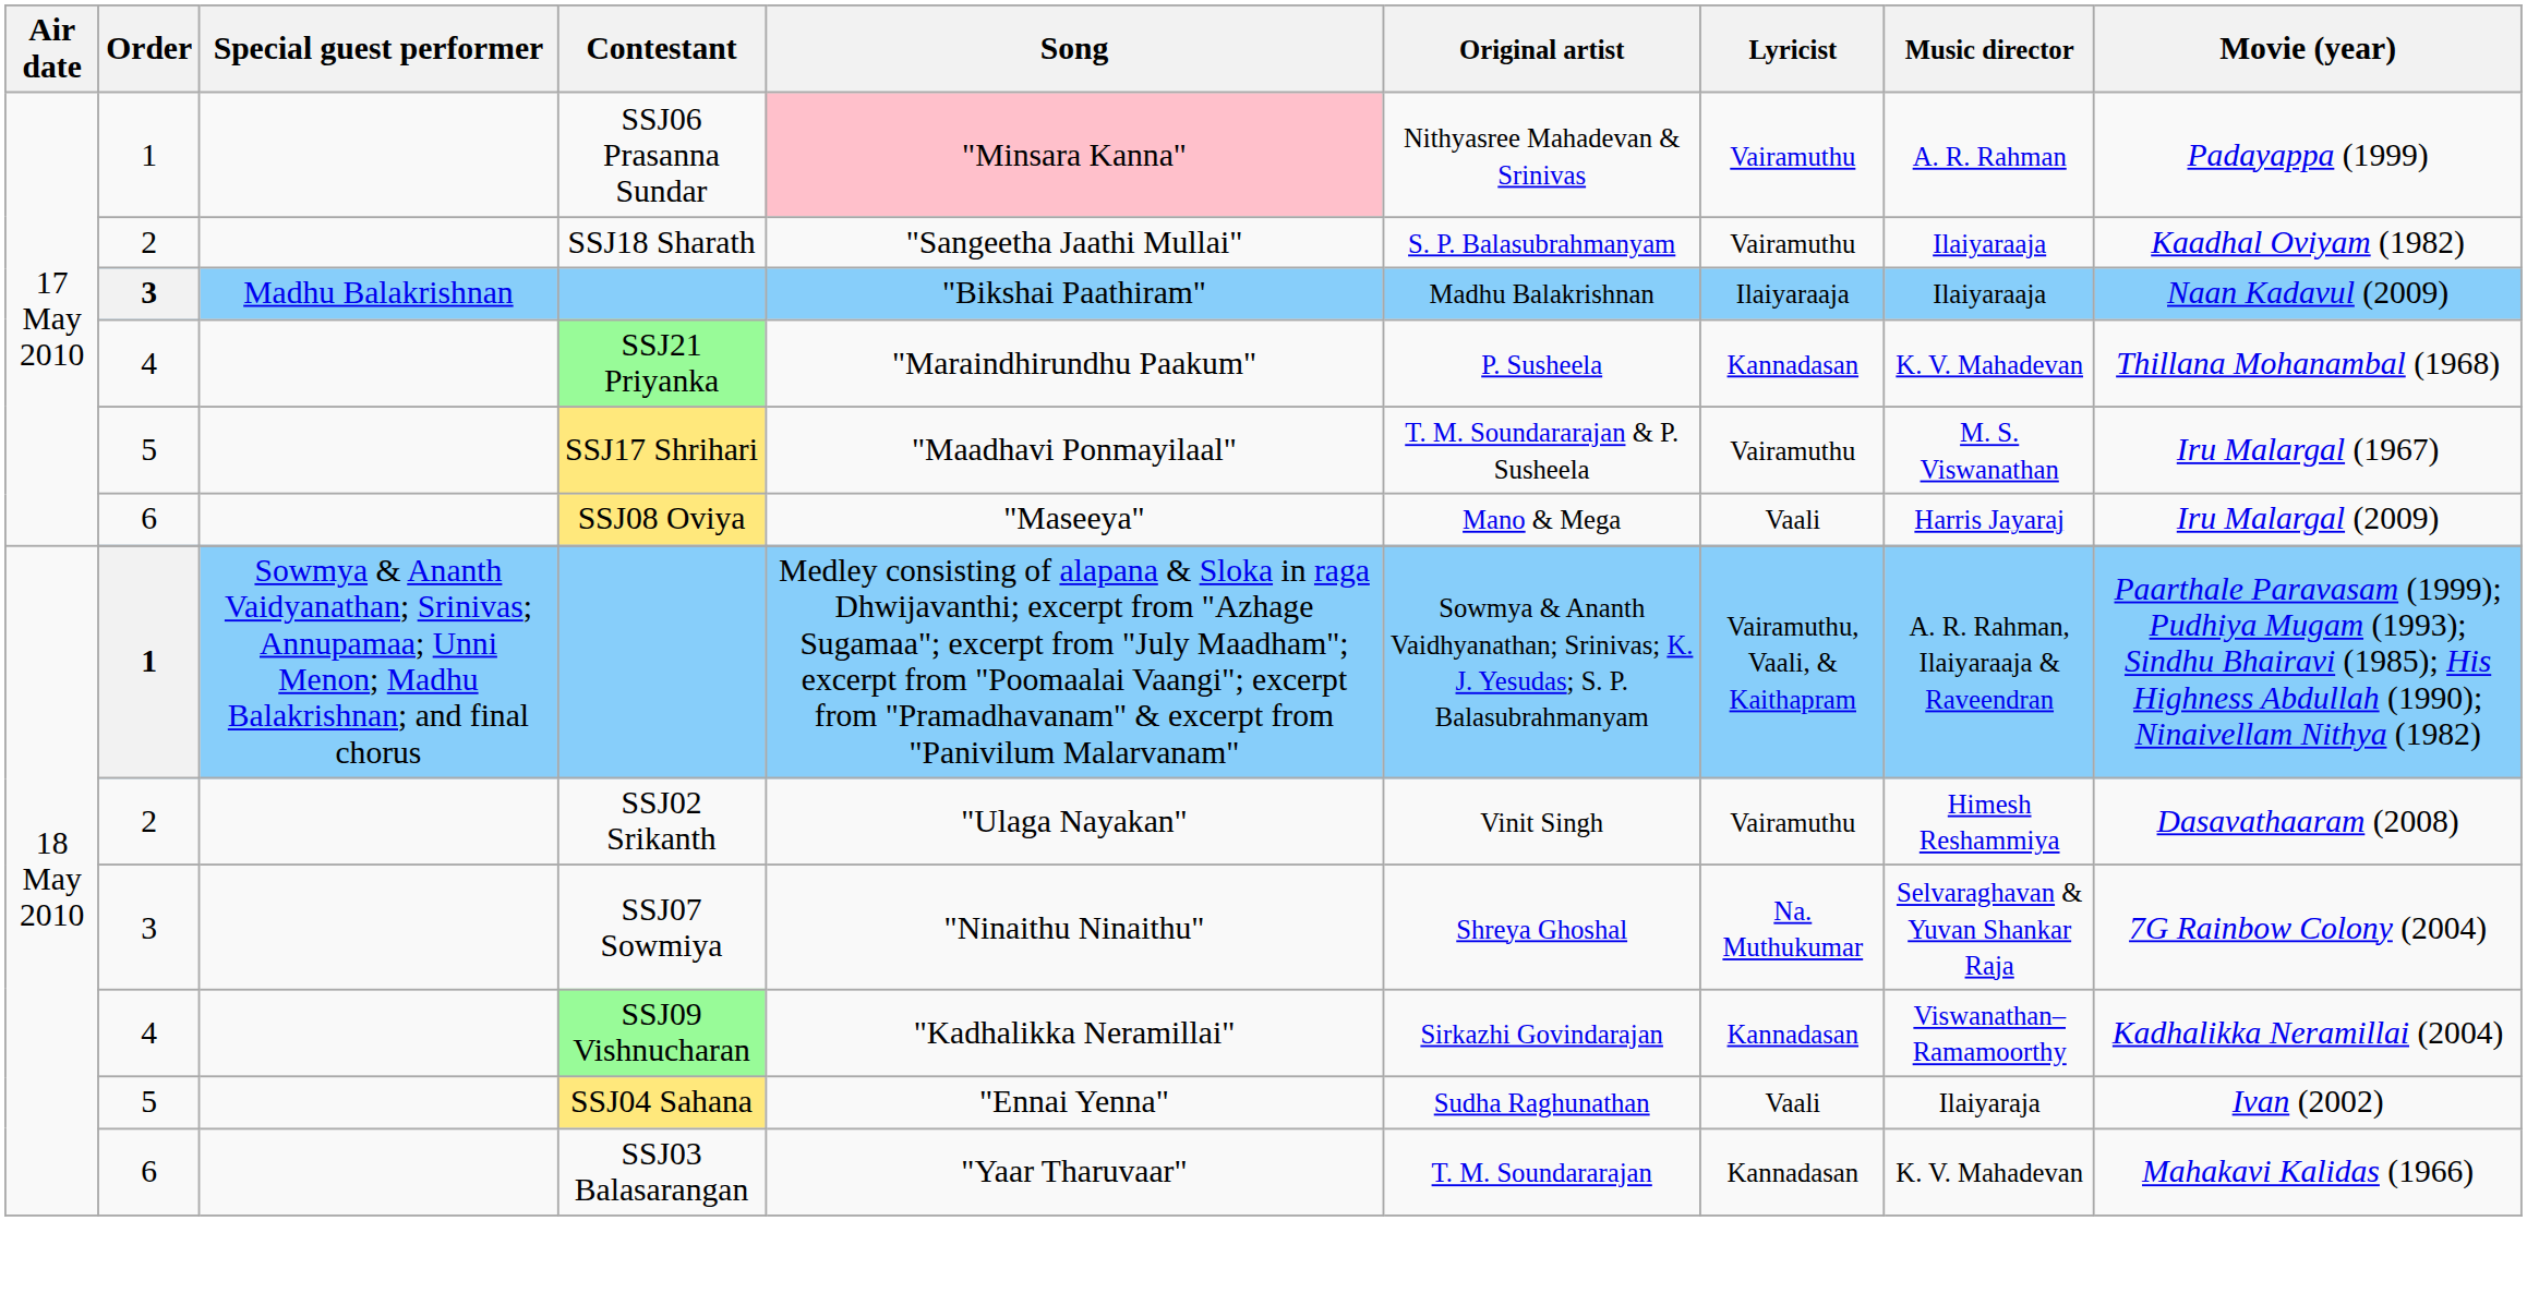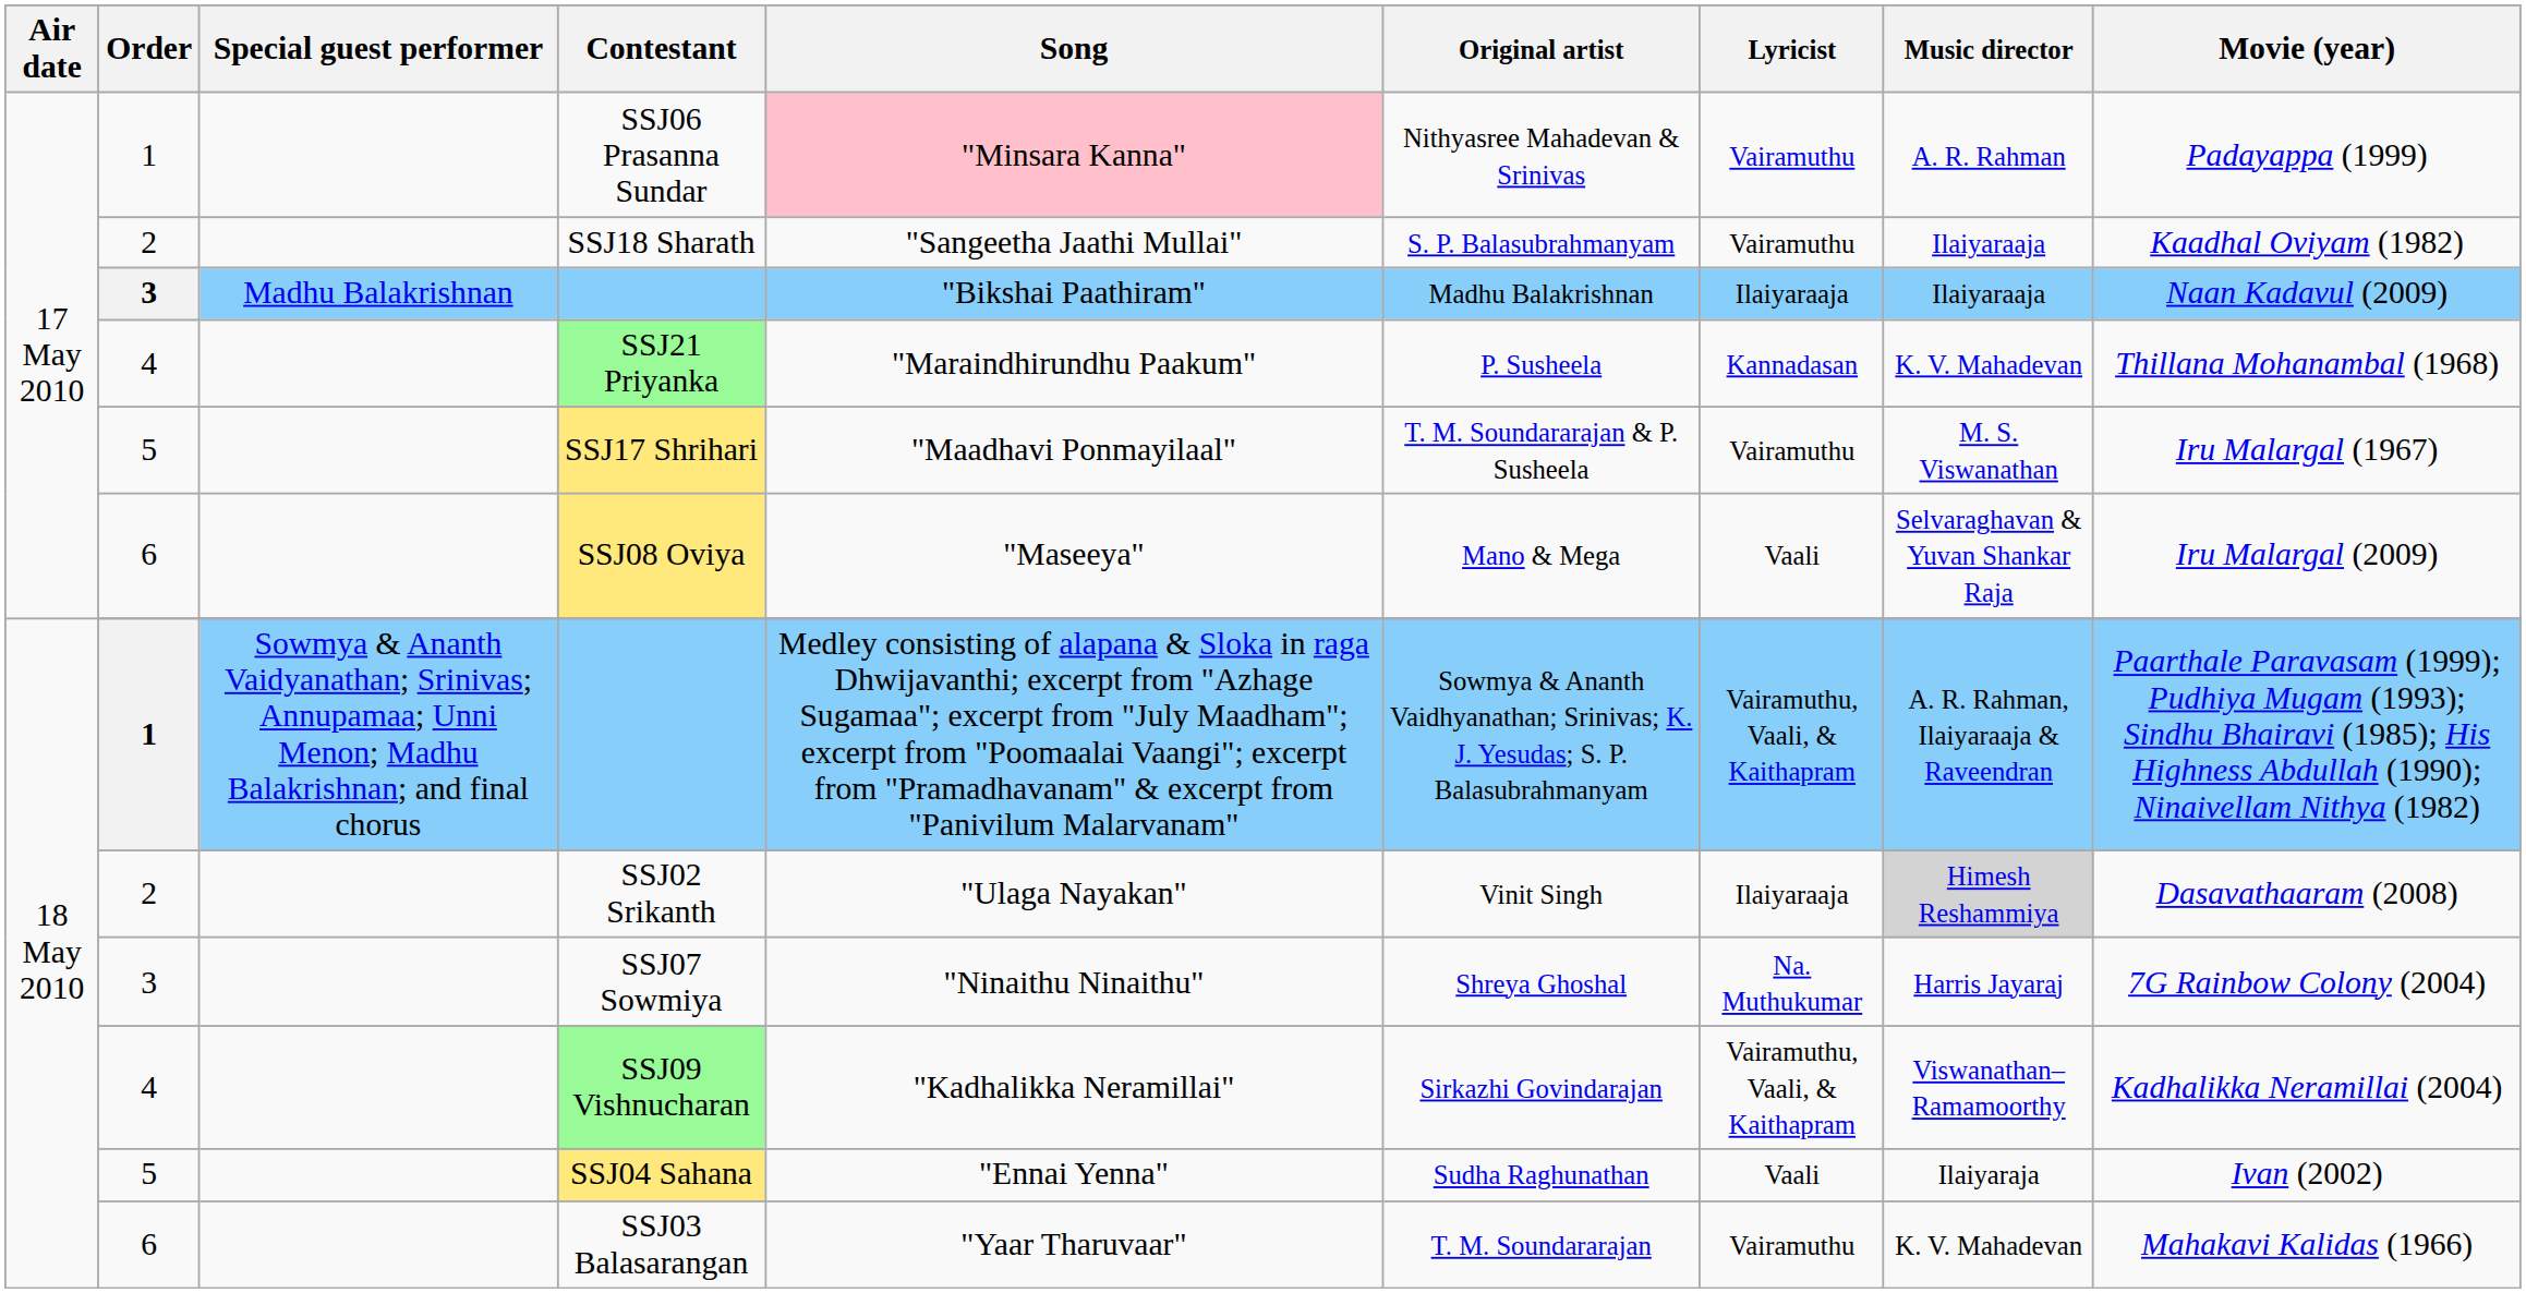 <table class="wikitable sortable sticky-header" style="text-align: center; width: auto;">
 <tr style="background:lightgrey; text-align:center;">
 <th>Air date</th>
 <th>Order</th>
 <th>Special guest performer</th>
 <th>Contestant</th>
 <th>Song</th>
 <th><small>Original artist</small></th>
 <th><small>Lyricist</small></th>
 <th><small>Music director</small></th>
 <th>Movie (year)</th>
 </tr>
 <tr>
 <td rowspan=6>17 May 2010</td>
 <td>1</td>
 <td></td>
 <td>SSJ06 Prasanna Sundar</td>
 <td style="background: pink;">"Minsara Kanna"</td>
 <td><small>Nithyasree Mahadevan & <a href='#'>Srinivas</a></small></td>
 <td><small><a href='#'>Vairamuthu</a></small></td>
 <td><small><a href='#'>A. R. Rahman</a></small></td>
 <td><em><a href='#'>Padayappa</a></em> (1999)</td>
 </tr>
 <tr>
 <td>2</td>
 <td></td>
 <td>SSJ18 Sharath</td>
 <td>"Sangeetha Jaathi Mullai"</td>
 <td><small><a href='#'>S. P. Balasubrahmanyam</a></small></td>
 <td><small>Vairamuthu</small></td>
 <td><small><a href='#'>Ilaiyaraaja</a></small></td>
 <td><em><a href='#'>Kaadhal Oviyam</a></em> (1982)</td>
 </tr>
 <tr style="background:lightskyblue">
 <th scope="row">3</th>
 <td><a href='#'>Madhu Balakrishnan</a></td>
 <td></td>
 <td>"Bikshai Paathiram"</td>
 <td><small>Madhu Balakrishnan</small></td>
 <td><small>Ilaiyaraaja</small></td>
 <td><small>Ilaiyaraaja</small></td>
 <td><em><a href='#'>Naan Kadavul</a></em> (2009)</td>
 </tr>
 <tr>
 <td>4</td>
 <td></td>
 <td style="background:palegreen">SSJ21 Priyanka</td>
 <td>"Maraindhirundhu Paakum"</td>
 <td><small><a href='#'>P. Susheela</a></small></td>
 <td><small><a href='#'>Kannadasan</a></small></td>
 <td><small><a href='#'>K. V. Mahadevan</a></small></td>
 <td><em><a href='#'>Thillana Mohanambal</a></em> (1968)</td>
 </tr>
 <tr>
 <td>5</td>
 <td></td>
 <td style="background:#ffe87c;">SSJ17 Shrihari</td>
 <td>"Maadhavi Ponmayilaal"</td>
 <td><small><a href='#'>T. M. Soundararajan</a> & P. Susheela</small></td>
 <td><small>Vairamuthu</small></td>
 <td><small><a href='#'>M. S. Viswanathan</a></small></td>
 <td><em><a href='#'>Iru Malargal</a></em> (1967)</td>
 </tr>
 <tr>
 <td>6</td>
 <td></td>
 <td style="background:#ffe87c;">SSJ08 Oviya</td>
 <td>"Maseeya"</td>
 <td><small><a href='#'>Mano</a> & Mega</small></td>
 <td><small>Vaali</small></td>
-<td><small><a href='#'>Harris Jayaraj</a></small></td>
+<td><small><a href='#'>Selvaraghavan</a> & <a href='#'>Yuvan Shankar Raja</a></small></td>
 <td><em><a href='#'>Iru Malargal</a></em> (2009)</td>
 </tr>
 <tr>
 <td rowspan=7>18 May 2010</td>
 </tr>
 <tr style="background:lightskyblue">
 <th scope="row">1</th>
 <td><a href='#'>Sowmya</a> & <a href='#'>Ananth Vaidyanathan</a>; <a href='#'>Srinivas</a>; <a href='#'>Annupamaa</a>; <a href='#'>Unni Menon</a>; <a href='#'>Madhu Balakrishnan</a>; and final chorus</td>
 <td></td>
 <td>Medley consisting of <a href='#'>alapana</a> & <a href='#'>Sloka</a> in <a href='#'>raga</a> Dhwijavanthi; excerpt from "Azhage Sugamaa"; excerpt from "July Maadham"; excerpt from "Poomaalai Vaangi"; excerpt from "Pramadhavanam" & excerpt from "Panivilum Malarvanam"</td>
 <td><small>Sowmya & Ananth Vaidhyanathan; Srinivas; <a href='#'>K. J. Yesudas</a>; S. P. Balasubrahmanyam</small></td>
 <td><small> Vairamuthu, Vaali, & <a href='#'>Kaithapram</a></small></td>
 <td><small>A. R. Rahman, Ilaiyaraaja & <a href='#'>Raveendran</a></small></td>
 <td><em><a href='#'>Paarthale Paravasam</a></em> (1999); <em><a href='#'>Pudhiya Mugam</a></em> (1993); <em><a href='#'>Sindhu Bhairavi</a></em> (1985); <em><a href='#'>His Highness Abdullah</a></em> (1990); <em><a href='#'>Ninaivellam Nithya</a></em> (1982)</td>
 </tr>
 <tr>
 <td>2</td>
 <td></td>
 <td>SSJ02 Srikanth</td>
 <td>"Ulaga Nayakan"</td>
 <td><small>Vinit Singh</small></td>
-<td><small>Vairamuthu</small></td>
-<td><small><a href='#'>Himesh Reshammiya</a></small></td>
+<td><small>Ilaiyaraaja</small></td>
+<td style="background: lightgrey;"><small><a href='#'>Himesh Reshammiya</a></small></td>
 <td><em><a href='#'>Dasavathaaram</a></em> (2008)</td>
 </tr>
 <tr>
 <td>3</td>
 <td></td>
 <td>SSJ07 Sowmiya</td>
 <td>"Ninaithu Ninaithu"</td>
 <td><small><a href='#'>Shreya Ghoshal</a></small></td>
 <td><small><a href='#'>Na. Muthukumar</a></small></td>
-<td><small><a href='#'>Selvaraghavan</a> & <a href='#'>Yuvan Shankar Raja</a></small></td>
+<td><small><a href='#'>Harris Jayaraj</a></small></td>
 <td><em><a href='#'>7G Rainbow Colony</a></em> (2004)</td>
 </tr>
 <tr>
 <td>4</td>
 <td></td>
 <td style="background:palegreen">SSJ09 Vishnucharan</td>
 <td>"Kadhalikka Neramillai"</td>
 <td><small><a href='#'>Sirkazhi Govindarajan</a></small></td>
-<td><small><a href='#'>Kannadasan</a></small></td>
+<td><small> Vairamuthu, Vaali, & <a href='#'>Kaithapram</a></small></td>
 <td><small><a href='#'>Viswanathan–Ramamoorthy</a></small></td>
 <td><em><a href='#'>Kadhalikka Neramillai</a></em> (2004)</td>
 </tr>
 <tr>
 <td>5</td>
 <td></td>
 <td style="background:#ffe87c;">SSJ04 Sahana</td>
 <td>"Ennai Yenna"</td>
 <td><small><a href='#'>Sudha Raghunathan</a></small></td>
 <td><small>Vaali</small></td>
 <td><small>Ilaiyaraja</small></td>
 <td><em><a href='#'>Ivan</a></em> (2002)</td>
 </tr>
 <tr>
 <td>6</td>
 <td></td>
 <td>SSJ03 Balasarangan</td>
 <td>"Yaar Tharuvaar"</td>
 <td><small><a href='#'>T. M. Soundararajan</a></small></td>
-<td><small>Kannadasan</small></td>
+<td><small>Vairamuthu</small></td>
 <td><small>K. V. Mahadevan</small></td>
 <td><em><a href='#'>Mahakavi Kalidas</a></em> (1966)</td>
 </tr>
 </table>
